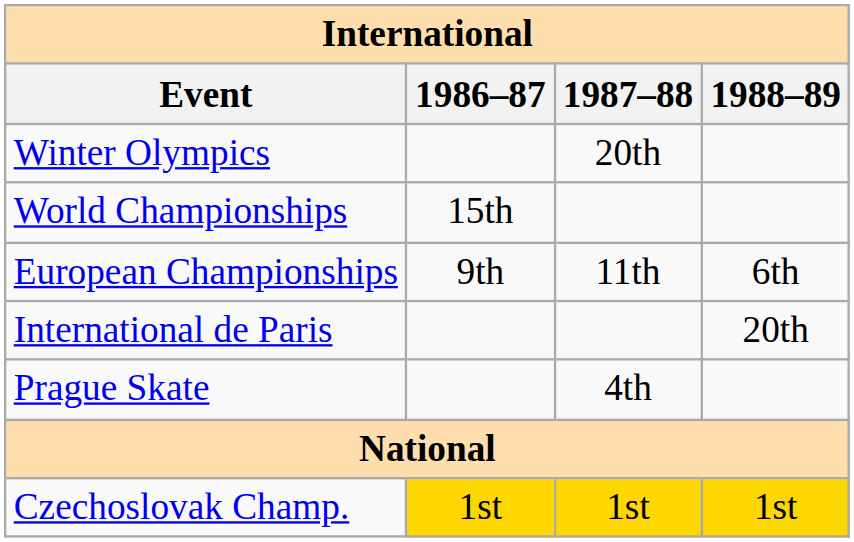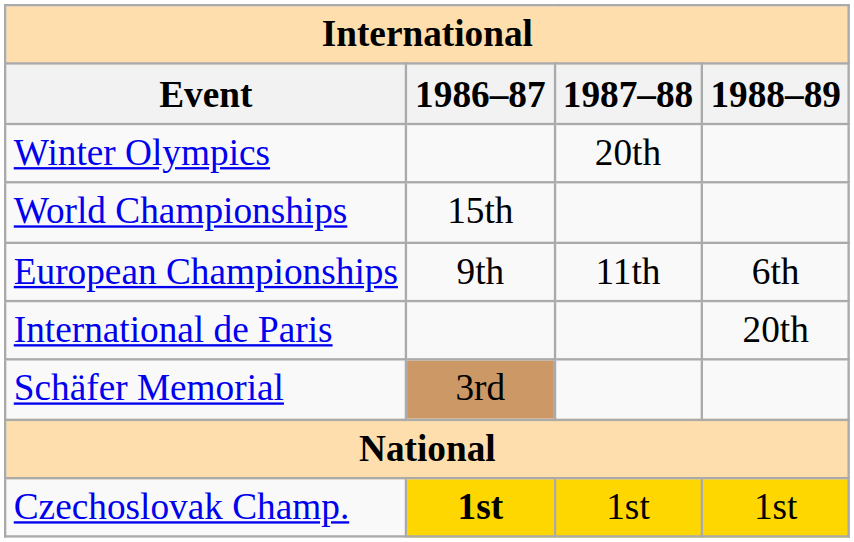 <table class="wikitable" style="text-align:center">
 <tr>
 <th style="background-color: #ffdead; " colspan=4 align=center>International</th>
 </tr>
 <tr>
 <th>Event</th>
 <th>1986–87</th>
 <th>1987–88</th>
 <th>1988–89</th>
 </tr>
 <tr>
 <td align=left><a href='#'>Winter Olympics</a></td>
 <td></td>
 <td>20th</td>
 <td></td>
 </tr>
 <tr>
 <td align=left><a href='#'>World Championships</a></td>
 <td>15th</td>
 <td></td>
 <td></td>
 </tr>
 <tr>
 <td align=left><a href='#'>European Championships</a></td>
 <td>9th</td>
 <td>11th</td>
 <td>6th</td>
 </tr>
 <tr>
 <td align=left><a href='#'>International de Paris</a></td>
 <td></td>
 <td></td>
 <td>20th</td>
 </tr>
 <tr>
-<td align=left><a href='#'>Prague Skate</a></td>
+<td align=left><a href='#'>Schäfer Memorial</a></td>
+<td bgcolor=cc9966>3rd</td>
 <td></td>
-<td>4th</td>
 <td></td>
 </tr>
 <tr>
 <th style="background-color: #ffdead; " colspan=4 align=center>National</th>
 </tr>
 <tr>
 <td align=left><a href='#'>Czechoslovak Champ.</a></td>
-<td bgcolor=gold>1st</td>
+<td bgcolor=gold><strong>1st</strong></td>
 <td bgcolor="gold">1st</td>
 <td bgcolor="gold">1st</td>
 </tr>
 </table>
